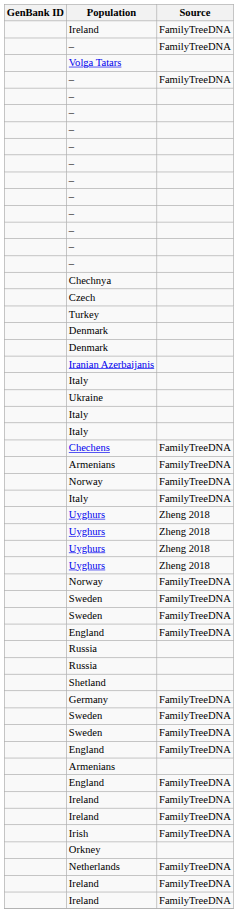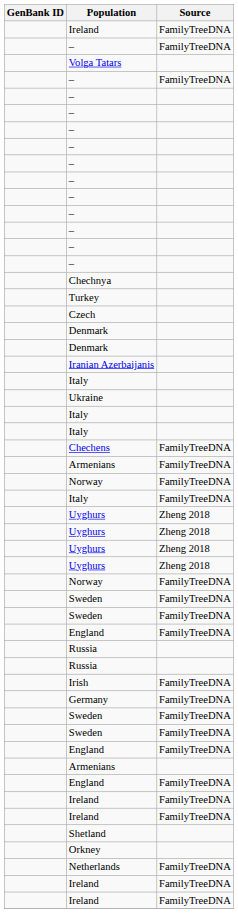 <table class="wikitable sortable">
 <tr>
 <th scope="col">GenBank ID</th>
 <th scope="col">Population</th>
 <th scope="col">Source</th>
 </tr>
 <tr>
 <td></td>
 <td>Ireland</td>
 <td>FamilyTreeDNA</td>
 </tr>
 <tr>
 <td></td>
 <td>–</td>
 <td>FamilyTreeDNA</td>
 </tr>
 <tr>
 <td></td>
 <td><a href='#'>Volga Tatars</a></td>
 <td></td>
 </tr>
 <tr>
 <td></td>
 <td>–</td>
 <td>FamilyTreeDNA</td>
 </tr>
 <tr>
 <td></td>
 <td>–</td>
 <td></td>
 </tr>
 <tr>
 <td></td>
 <td>–</td>
 <td></td>
 </tr>
 <tr>
 <td></td>
 <td>–</td>
 <td></td>
 </tr>
 <tr>
 <td></td>
 <td>–</td>
 <td></td>
 </tr>
 <tr>
 <td></td>
 <td>–</td>
 <td></td>
 </tr>
 <tr>
 <td></td>
 <td>–</td>
 <td></td>
 </tr>
 <tr>
 <td></td>
 <td>–</td>
 <td></td>
 </tr>
 <tr>
 <td></td>
 <td>–</td>
 <td></td>
 </tr>
 <tr>
 <td></td>
 <td>–</td>
 <td></td>
 </tr>
 <tr>
 <td></td>
 <td>–</td>
 <td></td>
 </tr>
 <tr>
 <td></td>
 <td>–</td>
 <td></td>
 </tr>
 <tr>
 <td></td>
 <td>Chechnya</td>
 <td></td>
 </tr>
 <tr>
 <td></td>
-<td>Czech</td>
+<td>Turkey</td>
 <td></td>
 </tr>
 <tr>
 <td></td>
-<td>Turkey</td>
+<td>Czech</td>
 <td></td>
 </tr>
 <tr>
 <td></td>
 <td>Denmark</td>
 <td></td>
 </tr>
 <tr>
 <td></td>
 <td>Denmark</td>
 <td></td>
 </tr>
 <tr>
 <td></td>
 <td><a href='#'>Iranian Azerbaijanis</a></td>
 <td></td>
 </tr>
 <tr>
 <td></td>
 <td>Italy</td>
 <td></td>
 </tr>
 <tr>
 <td></td>
 <td>Ukraine</td>
 <td></td>
 </tr>
 <tr>
 <td></td>
 <td>Italy</td>
 <td></td>
 </tr>
 <tr>
 <td></td>
 <td>Italy</td>
 <td></td>
 </tr>
 <tr>
 <td></td>
 <td><a href='#'>Chechens</a></td>
 <td>FamilyTreeDNA</td>
 </tr>
 <tr>
 <td></td>
 <td>Armenians</td>
 <td>FamilyTreeDNA</td>
 </tr>
 <tr>
 <td></td>
 <td>Norway</td>
 <td>FamilyTreeDNA</td>
 </tr>
 <tr>
 <td></td>
 <td>Italy</td>
 <td>FamilyTreeDNA</td>
 </tr>
 <tr>
 <td></td>
 <td><a href='#'>Uyghurs</a></td>
 <td>Zheng 2018</td>
 </tr>
 <tr>
 <td></td>
 <td><a href='#'>Uyghurs</a></td>
 <td>Zheng 2018</td>
 </tr>
 <tr>
 <td></td>
 <td><a href='#'>Uyghurs</a></td>
 <td>Zheng 2018</td>
 </tr>
 <tr>
 <td></td>
 <td><a href='#'>Uyghurs</a></td>
 <td>Zheng 2018</td>
 </tr>
 <tr>
 <td></td>
 <td>Norway</td>
 <td>FamilyTreeDNA</td>
 </tr>
 <tr>
 <td></td>
 <td>Sweden</td>
 <td>FamilyTreeDNA</td>
 </tr>
 <tr>
 <td></td>
 <td>Sweden</td>
 <td>FamilyTreeDNA</td>
 </tr>
 <tr>
 <td></td>
 <td>England</td>
 <td>FamilyTreeDNA</td>
 </tr>
 <tr>
 <td></td>
 <td>Russia</td>
 <td></td>
 </tr>
 <tr>
 <td></td>
 <td>Russia</td>
 <td></td>
 </tr>
 <tr>
 <td></td>
-<td>Shetland</td>
-<td></td>
+<td>Irish</td>
+<td>FamilyTreeDNA</td>
 </tr>
 <tr>
 <td></td>
 <td>Germany</td>
 <td>FamilyTreeDNA</td>
 </tr>
 <tr>
 <td></td>
 <td>Sweden</td>
 <td>FamilyTreeDNA</td>
 </tr>
 <tr>
 <td></td>
 <td>Sweden</td>
 <td>FamilyTreeDNA</td>
 </tr>
 <tr>
 <td></td>
 <td>England</td>
 <td>FamilyTreeDNA</td>
 </tr>
 <tr>
 <td></td>
 <td>Armenians</td>
 <td></td>
 </tr>
 <tr>
 <td></td>
 <td>England</td>
 <td>FamilyTreeDNA</td>
 </tr>
 <tr>
 <td></td>
 <td>Ireland</td>
 <td>FamilyTreeDNA</td>
 </tr>
 <tr>
 <td></td>
 <td>Ireland</td>
 <td>FamilyTreeDNA</td>
 </tr>
 <tr>
 <td></td>
-<td>Irish</td>
-<td>FamilyTreeDNA</td>
+<td>Shetland</td>
+<td></td>
 </tr>
 <tr>
 <td></td>
 <td>Orkney</td>
 <td></td>
 </tr>
 <tr>
 <td></td>
 <td>Netherlands</td>
 <td>FamilyTreeDNA</td>
 </tr>
 <tr>
 <td></td>
 <td>Ireland</td>
 <td>FamilyTreeDNA</td>
 </tr>
 <tr>
 <td></td>
 <td>Ireland</td>
 <td>FamilyTreeDNA</td>
 </tr>
 <tr>
 </tr>
 </table>
